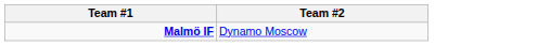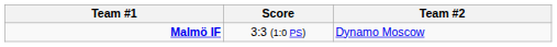 <table class="wikitable" style="text-align: center;">
 <tr>
 <th width=22%>Team #1</th>
+<th width=11%>Score</th>
 <th width=22%>Team #2</th>
 </tr>
 <tr>
 <td style="text-align: right;"><strong><a href='#'>Malmö IF</a></strong> </td>
+<td>3:3 <small>(1:0 <a href='#'>PS</a>)</small></td>
 <td style="text-align: left;"> <a href='#'>Dynamo Moscow</a></td>
 </tr>
 </table>
